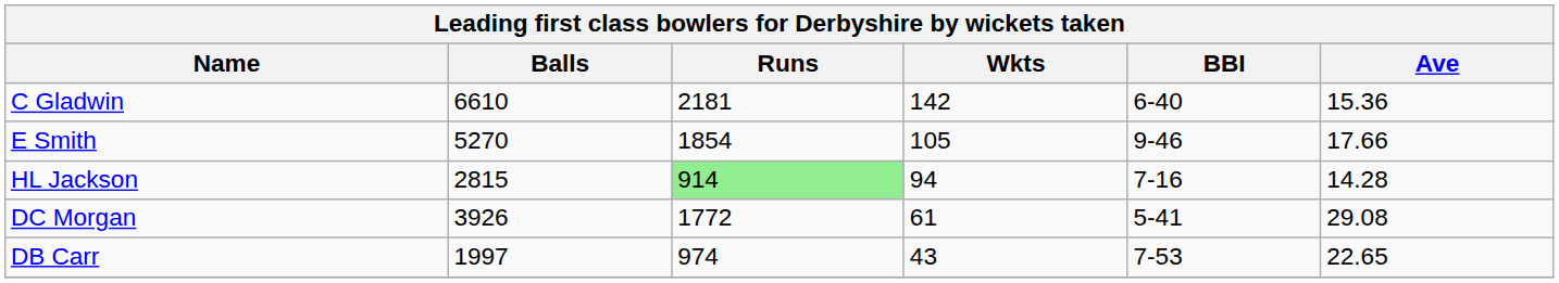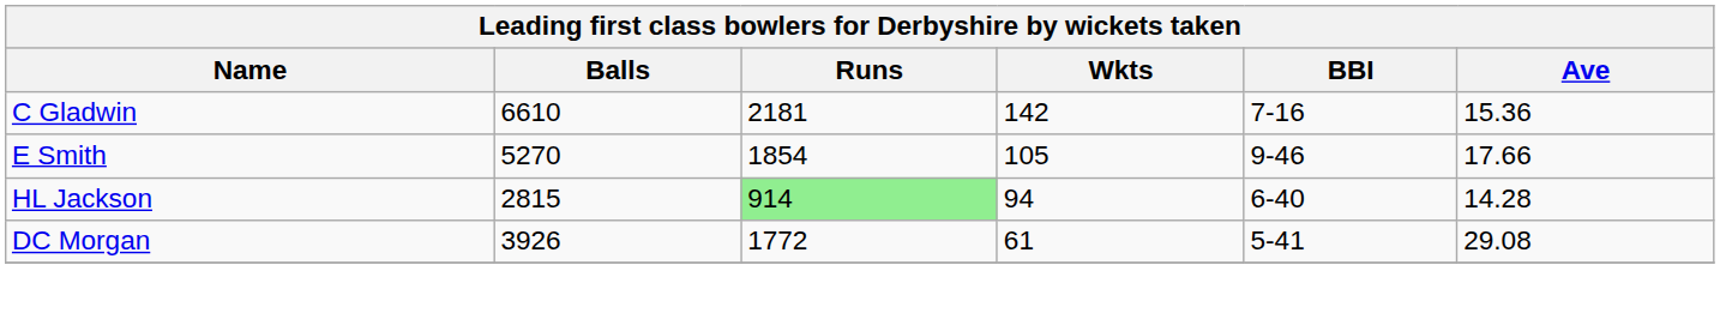 <table class="wikitable" width="80%">
 <tr bgcolor="#efefef">
 <th colspan=6>Leading first class bowlers for Derbyshire by wickets taken</th>
 </tr>
 <tr bgcolor="#efefef">
 <th>Name</th>
 <th>Balls</th>
 <th>Runs</th>
 <th>Wkts</th>
 <th>BBI</th>
 <th><a href='#'>Ave</a></th>
 </tr>
 <tr>
 <td><a href='#'>C Gladwin</a></td>
 <td>6610</td>
 <td>2181</td>
 <td>142</td>
-<td>6-40</td>
+<td>7-16</td>
 <td>15.36</td>
 </tr>
 <tr>
 <td><a href='#'>E Smith</a></td>
 <td>5270</td>
 <td>1854</td>
 <td>105</td>
 <td>9-46</td>
 <td>17.66</td>
 </tr>
 <tr>
 <td><a href='#'>HL Jackson</a></td>
 <td>2815</td>
 <td style="background: lightgreen;">914</td>
 <td>94</td>
-<td>7-16</td>
+<td>6-40</td>
 <td>14.28</td>
 </tr>
 <tr>
 <td><a href='#'>DC Morgan</a></td>
 <td>3926</td>
 <td>1772</td>
 <td>61</td>
 <td>5-41</td>
 <td>29.08</td>
 </tr>
 <tr>
-<td><a href='#'>DB Carr</a></td>
-<td>1997</td>
-<td>974</td>
-<td>43</td>
-<td>7-53</td>
-<td>22.65</td>
-</tr>
-<tr>
 </tr>
 </table>
